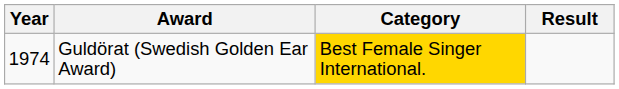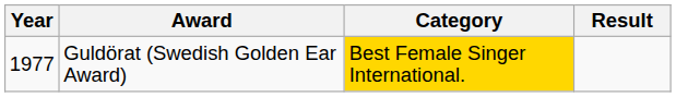 <table class="wikitable">
 <tr>
 <th width="30">Year</th>
 <th width="220">Award</th>
 <th width="175">Category</th>
 <th width="70">Result</th>
 </tr>
 <tr>
-<td>1974</td>
+<td>1977</td>
 <td>Guldörat (Swedish Golden Ear Award)</td>
 <td style="background: gold;">Best Female Singer International.</td>
 <td></td>
 </tr>
 </table>
